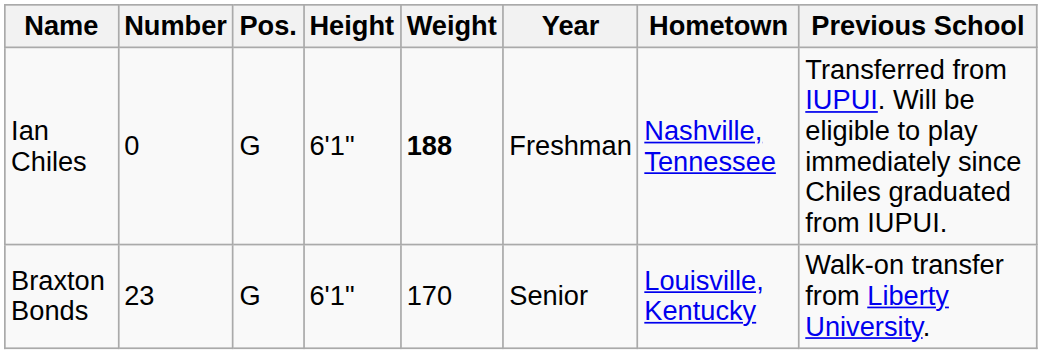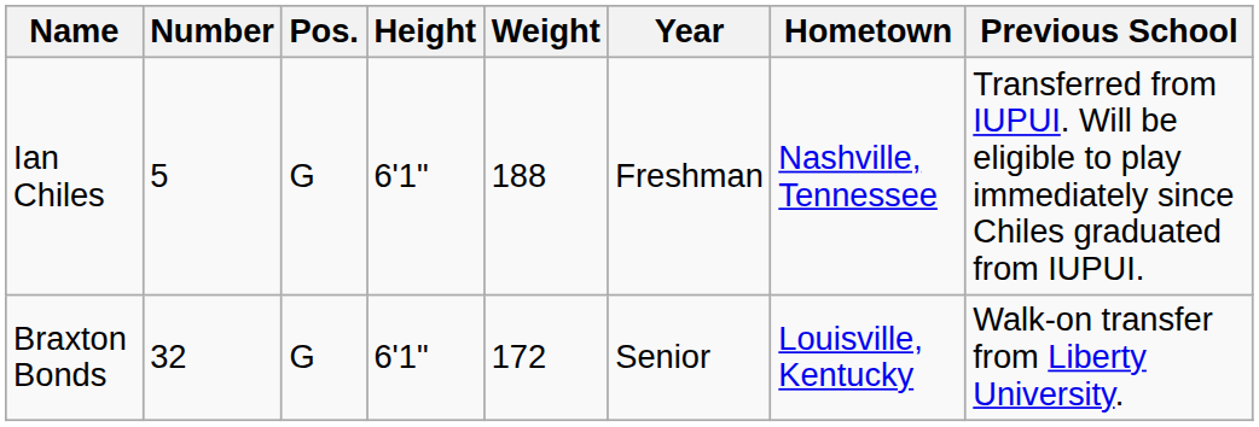 <table class="wikitable sortable" border="1">
 <tr>
 <th>Name</th>
 <th>Number</th>
 <th>Pos.</th>
 <th>Height</th>
 <th>Weight</th>
 <th>Year</th>
 <th>Hometown</th>
 <th class="unsortable">Previous School</th>
 </tr>
 <tr>
 <td sortname>Ian Chiles</td>
-<td>0</td>
+<td>5</td>
 <td>G</td>
 <td>6'1"</td>
-<td><strong>188</strong></td>
+<td>188</td>
 <td>Freshman</td>
 <td><a href='#'>Nashville, Tennessee</a></td>
 <td>Transferred from <a href='#'>IUPUI</a>. Will be eligible to play immediately since Chiles graduated from IUPUI.</td>
 </tr>
 <tr>
 <td sortname>Braxton Bonds</td>
-<td>23</td>
+<td>32</td>
 <td>G</td>
 <td>6'1"</td>
-<td>170</td>
+<td>172</td>
 <td>Senior</td>
 <td><a href='#'>Louisville, Kentucky</a></td>
 <td>Walk-on transfer from <a href='#'>Liberty University</a>.</td>
 </tr>
 </table>
